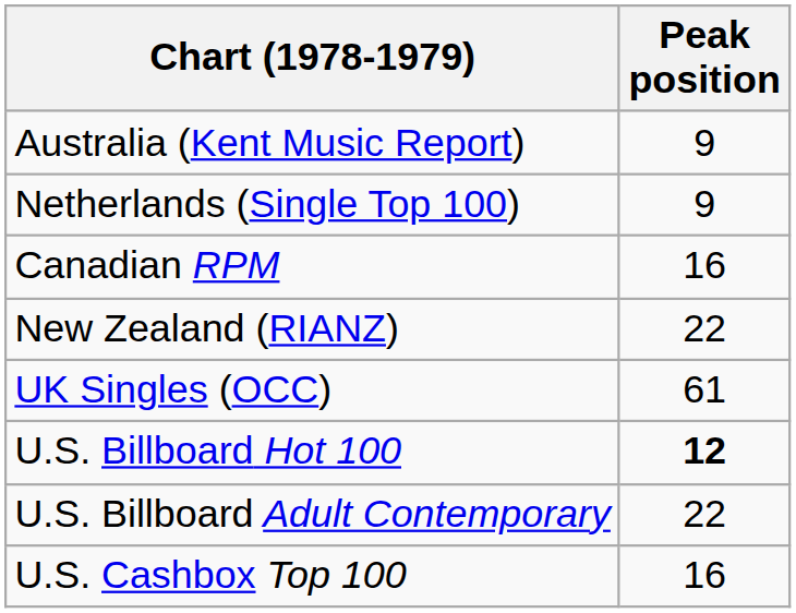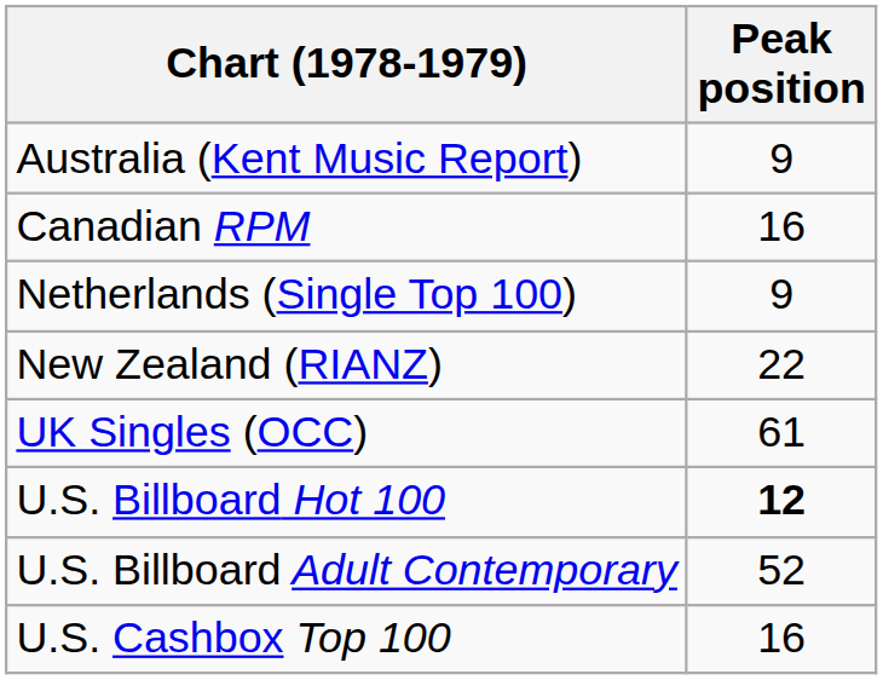 <table class="wikitable sortable">
 <tr>
 <th align="left">Chart (1978-1979)</th>
 <th align="left">Peak<br>position</th>
 </tr>
 <tr>
 <td align="left">Australia (<a href='#'>Kent Music Report</a>)</td>
 <td style="text-align:center;">9</td>
 </tr>
 <tr>
+<td align="left">Canadian <em><a href='#'>RPM</a></em></td>
+<td style="text-align:center;">16</td>
+</tr>
+<tr>
 <td align="left">Netherlands (<a href='#'>Single Top 100</a>)</td>
 <td style="text-align:center;">9</td>
-</tr>
-<tr>
-<td align="left">Canadian <em><a href='#'>RPM</a></em></td>
-<td style="text-align:center;">16</td>
 </tr>
 <tr>
 <td align="left">New Zealand (<a href='#'>RIANZ</a>)</td>
 <td style="text-align:center;">22</td>
 </tr>
 <tr>
 <td align="left"><a href='#'>UK Singles</a> (<a href='#'>OCC</a>)</td>
 <td style="text-align:center;">61</td>
 </tr>
 <tr>
 <td align="left">U.S. <em><a href='#'></em>Billboard<em> Hot 100</a></td>
 <td style="text-align:center;"><strong>12</strong></td>
 </tr>
 <tr>
 <td>U.S. </em>Billboard<em> <a href='#'>Adult Contemporary</a></td>
-<td align="center">22</td>
+<td align="center">52</td>
 </tr>
 <tr>
 <td align="left">U.S. </em><a href='#'>Cashbox</a><em> Top 100</td>
 <td style="text-align:center;">16</td>
 </tr>
 </table>
